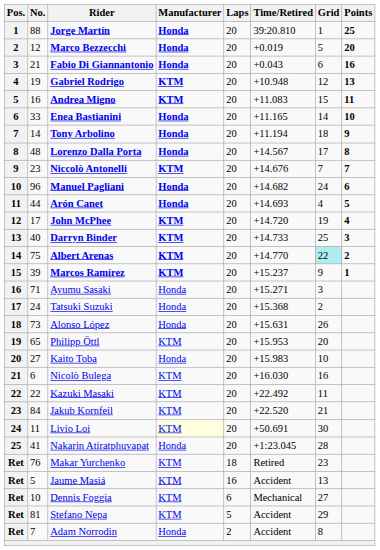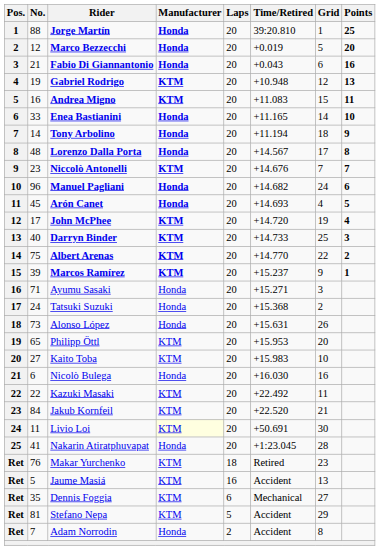 <table class="wikitable" style="font-size: 95%;">
 <tr>
 <th>Pos.</th>
 <th>No.</th>
 <th>Rider</th>
 <th>Manufacturer</th>
 <th>Laps</th>
 <th>Time/Retired</th>
 <th>Grid</th>
 <th>Points</th>
 </tr>
 <tr>
 <th>1</th>
 <td>88</td>
 <td> <strong><a href='#'>Jorge Martín</a></strong></td>
 <td><strong><a href='#'>Honda</a></strong></td>
 <td>20</td>
 <td>39:20.810</td>
 <td>1</td>
 <td><strong>25</strong></td>
 </tr>
 <tr>
 <th>2</th>
 <td>12</td>
 <td> <strong><a href='#'>Marco Bezzecchi</a></strong></td>
 <td><strong><a href='#'>Honda</a></strong></td>
 <td>20</td>
 <td>+0.019</td>
 <td>5</td>
 <td><strong>20</strong></td>
 </tr>
 <tr>
 <th>3</th>
 <td>21</td>
 <td> <strong><a href='#'>Fabio Di Giannantonio</a></strong></td>
 <td><strong><a href='#'>Honda</a></strong></td>
 <td>20</td>
 <td>+0.043</td>
 <td>6</td>
 <td><strong>16</strong></td>
 </tr>
 <tr>
 <th>4</th>
 <td>19</td>
 <td> <strong><a href='#'>Gabriel Rodrigo</a></strong></td>
 <td><strong><a href='#'>KTM</a></strong></td>
 <td>20</td>
 <td>+10.948</td>
 <td>12</td>
 <td><strong>13</strong></td>
 </tr>
 <tr>
 <th>5</th>
 <td>16</td>
 <td> <strong><a href='#'>Andrea Migno</a></strong></td>
 <td><strong><a href='#'>KTM</a></strong></td>
 <td>20</td>
 <td>+11.083</td>
 <td>15</td>
 <td><strong>11</strong></td>
 </tr>
 <tr>
 <th>6</th>
 <td>33</td>
 <td> <strong><a href='#'>Enea Bastianini</a></strong></td>
 <td><strong><a href='#'>Honda</a></strong></td>
 <td>20</td>
 <td>+11.165</td>
 <td>14</td>
 <td><strong>10</strong></td>
 </tr>
 <tr>
 <th>7</th>
 <td>14</td>
 <td> <strong><a href='#'>Tony Arbolino</a></strong></td>
 <td><strong><a href='#'>Honda</a></strong></td>
 <td>20</td>
 <td>+11.194</td>
 <td>18</td>
 <td><strong>9</strong></td>
 </tr>
 <tr>
 <th>8</th>
 <td>48</td>
 <td> <strong><a href='#'>Lorenzo Dalla Porta</a></strong></td>
 <td><strong><a href='#'>Honda</a></strong></td>
 <td>20</td>
 <td>+14.567</td>
 <td>17</td>
 <td><strong>8</strong></td>
 </tr>
 <tr>
 <th>9</th>
 <td>23</td>
 <td> <strong><a href='#'>Niccolò Antonelli</a></strong></td>
 <td><strong><a href='#'>KTM</a></strong></td>
 <td>20</td>
 <td>+14.676</td>
 <td>7</td>
 <td><strong>7</strong></td>
 </tr>
 <tr>
 <th>10</th>
 <td>96</td>
 <td> <strong><a href='#'>Manuel Pagliani</a></strong></td>
 <td><strong><a href='#'>Honda</a></strong></td>
 <td>20</td>
 <td>+14.682</td>
 <td>24</td>
 <td><strong>6</strong></td>
 </tr>
 <tr>
 <th>11</th>
-<td>44</td>
+<td>45</td>
 <td> <strong><a href='#'>Arón Canet</a></strong></td>
 <td><strong><a href='#'>Honda</a></strong></td>
 <td>20</td>
 <td>+14.693</td>
 <td>4</td>
 <td><strong>5</strong></td>
 </tr>
 <tr>
 <th>12</th>
 <td>17</td>
 <td> <strong><a href='#'>John McPhee</a></strong></td>
 <td><strong><a href='#'>KTM</a></strong></td>
 <td>20</td>
 <td>+14.720</td>
 <td>19</td>
 <td><strong>4</strong></td>
 </tr>
 <tr>
 <th>13</th>
 <td>40</td>
 <td> <strong><a href='#'>Darryn Binder</a></strong></td>
 <td><strong><a href='#'>KTM</a></strong></td>
 <td>20</td>
 <td>+14.733</td>
 <td>25</td>
 <td><strong>3</strong></td>
 </tr>
 <tr>
 <th>14</th>
 <td>75</td>
 <td> <strong><a href='#'>Albert Arenas</a></strong></td>
 <td><strong><a href='#'>KTM</a></strong></td>
 <td>20</td>
 <td>+14.770</td>
-<td style="background: paleturquoise;">22</td>
+<td>22</td>
 <td><strong>2</strong></td>
 </tr>
 <tr>
 <th>15</th>
 <td>39</td>
 <td> <strong><a href='#'>Marcos Ramírez</a></strong></td>
 <td><strong><a href='#'>KTM</a></strong></td>
 <td>20</td>
 <td>+15.237</td>
 <td>9</td>
 <td><strong>1</strong></td>
 </tr>
 <tr>
 <th>16</th>
 <td>71</td>
 <td> <a href='#'>Ayumu Sasaki</a></td>
 <td><a href='#'>Honda</a></td>
 <td>20</td>
 <td>+15.271</td>
 <td>3</td>
 <td></td>
 </tr>
 <tr>
 <th>17</th>
 <td>24</td>
 <td> <a href='#'>Tatsuki Suzuki</a></td>
 <td><a href='#'>Honda</a></td>
 <td>20</td>
 <td>+15.368</td>
 <td>2</td>
 <td></td>
 </tr>
 <tr>
 <th>18</th>
 <td>73</td>
 <td> <a href='#'>Alonso López</a></td>
 <td><a href='#'>Honda</a></td>
 <td>20</td>
 <td>+15.631</td>
 <td>26</td>
 <td></td>
 </tr>
 <tr>
 <th>19</th>
 <td>65</td>
 <td> <a href='#'>Philipp Öttl</a></td>
 <td><a href='#'>KTM</a></td>
 <td>20</td>
 <td>+15.953</td>
 <td>20</td>
 <td></td>
 </tr>
 <tr>
 <th>20</th>
 <td>27</td>
 <td> <a href='#'>Kaito Toba</a></td>
-<td><a href='#'>Honda</a></td>
+<td><a href='#'>KTM</a></td>
 <td>20</td>
 <td>+15.983</td>
 <td>10</td>
 <td></td>
 </tr>
 <tr>
 <th>21</th>
 <td>6</td>
 <td> <a href='#'>Nicolò Bulega</a></td>
-<td><a href='#'>KTM</a></td>
+<td><a href='#'>Honda</a></td>
 <td>20</td>
 <td>+16.030</td>
 <td>16</td>
 <td></td>
 </tr>
 <tr>
 <th>22</th>
 <td>22</td>
 <td> <a href='#'>Kazuki Masaki</a></td>
 <td><a href='#'>KTM</a></td>
 <td>20</td>
 <td>+22.492</td>
 <td>11</td>
 <td></td>
 </tr>
 <tr>
 <th>23</th>
 <td>84</td>
 <td> <a href='#'>Jakub Kornfeil</a></td>
 <td><a href='#'>KTM</a></td>
 <td>20</td>
 <td>+22.520</td>
 <td>21</td>
 <td></td>
 </tr>
 <tr>
 <th>24</th>
 <td>11</td>
 <td> <a href='#'>Livio Loi</a></td>
 <td style="background: lightyellow;"><a href='#'>KTM</a></td>
 <td>20</td>
 <td>+50.691</td>
 <td>30</td>
 <td></td>
 </tr>
 <tr>
 <th>25</th>
 <td>41</td>
 <td> <a href='#'>Nakarin Atiratphuvapat</a></td>
 <td><a href='#'>Honda</a></td>
 <td>20</td>
 <td>+1:23.045</td>
 <td>28</td>
 <td></td>
 </tr>
 <tr>
 <th>Ret</th>
 <td>76</td>
 <td> <a href='#'>Makar Yurchenko</a></td>
 <td><a href='#'>KTM</a></td>
 <td>18</td>
 <td>Retired</td>
 <td>23</td>
 <td></td>
 </tr>
 <tr>
 <th>Ret</th>
 <td>5</td>
 <td> <a href='#'>Jaume Masiá</a></td>
 <td><a href='#'>KTM</a></td>
 <td>16</td>
 <td>Accident</td>
 <td>13</td>
 <td></td>
 </tr>
 <tr>
 <th>Ret</th>
-<td>10</td>
+<td>35</td>
 <td> <a href='#'>Dennis Foggia</a></td>
 <td><a href='#'>KTM</a></td>
 <td>6</td>
 <td>Mechanical</td>
 <td>27</td>
 <td></td>
 </tr>
 <tr>
 <th>Ret</th>
 <td>81</td>
 <td> <a href='#'>Stefano Nepa</a></td>
 <td><a href='#'>KTM</a></td>
 <td>5</td>
 <td>Accident</td>
 <td>29</td>
 <td></td>
 </tr>
 <tr>
 <th>Ret</th>
 <td>7</td>
 <td> <a href='#'>Adam Norrodin</a></td>
 <td><a href='#'>Honda</a></td>
 <td>2</td>
 <td>Accident</td>
 <td>8</td>
 <td></td>
 </tr>
 <tr>
 <th colspan=8></th>
 </tr>
 </table>
